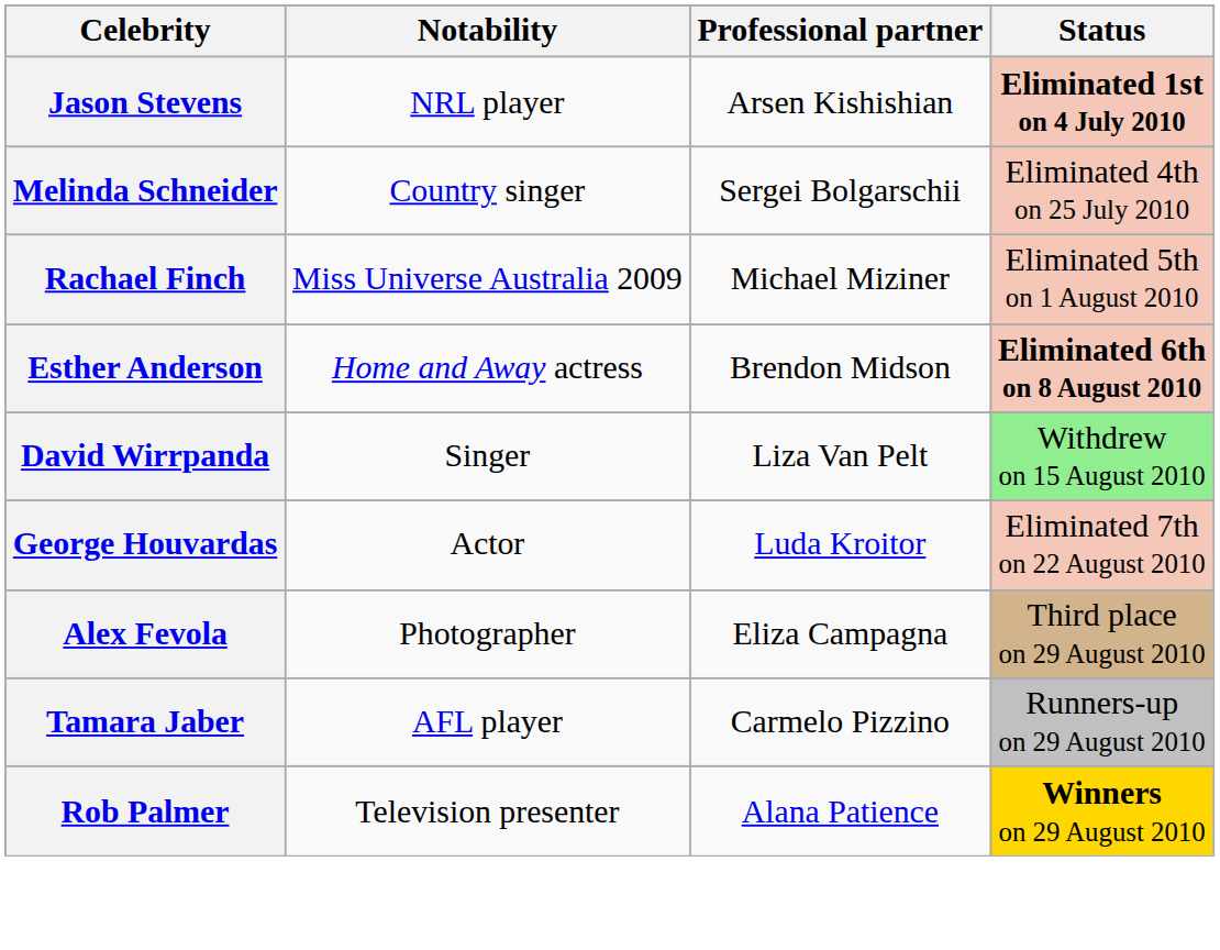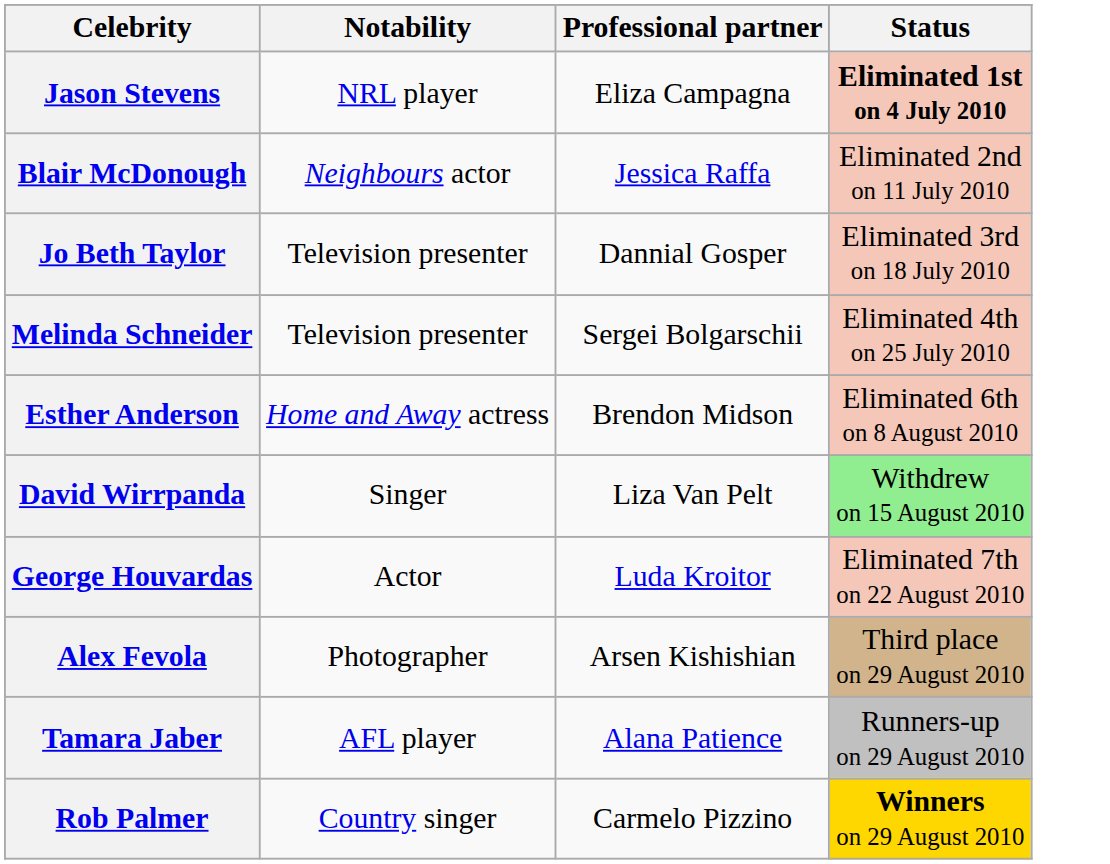 <table class="wikitable sortable" style="text-align:center;">
 <tr>
 <th scope="col">Celebrity</th>
 <th scope="col" class="unsortable">Notability</th>
 <th scope="col">Professional partner</th>
 <th scope="col">Status</th>
 </tr>
 <tr>
 <th scope="row"><a href='#'>Jason Stevens</a></th>
 <td><a href='#'>NRL</a> player</td>
-<td>Arsen Kishishian</td>
+<td>Eliza Campagna</td>
 <td bgcolor="f4c7b8"><strong>Eliminated 1st<br><small>on 4 July 2010</small></strong></td>
 </tr>
 <tr>
+<th scope="row"><a href='#'>Blair McDonough</a></th>
+<td><em><a href='#'>Neighbours</a></em> actor</td>
+<td><a href='#'>Jessica Raffa</a></td>
+<td bgcolor="f4c7b8">Eliminated 2nd<br><small>on 11 July 2010</small></td>
+</tr>
+<tr>
+<th scope="row"><a href='#'>Jo Beth Taylor</a></th>
+<td>Television presenter</td>
+<td>Dannial Gosper</td>
+<td bgcolor="f4c7b8">Eliminated 3rd<br><small>on 18 July 2010</small></td>
+</tr>
+<tr>
 <th scope="row"><a href='#'>Melinda Schneider</a></th>
-<td><a href='#'>Country</a> singer</td>
+<td>Television presenter</td>
 <td>Sergei Bolgarschii</td>
 <td bgcolor="f4c7b8">Eliminated 4th<br><small>on 25 July 2010</small></td>
-</tr>
-<tr>
-<th scope="row"><a href='#'>Rachael Finch</a></th>
-<td><a href='#'>Miss Universe Australia</a> 2009</td>
-<td>Michael Miziner</td>
-<td bgcolor="f4c7b8">Eliminated 5th<br><small>on 1 August 2010</small></td>
 </tr>
 <tr>
 <th scope="row"><a href='#'>Esther Anderson</a></th>
 <td><em><a href='#'>Home and Away</a></em> actress</td>
 <td>Brendon Midson</td>
-<td bgcolor="f4c7b8"><strong>Eliminated 6th<br><small>on 8 August 2010</small></strong></td>
+<td bgcolor="f4c7b8">Eliminated 6th<br><small>on 8 August 2010</small></td>
 </tr>
 <tr>
 <th scope="row"><a href='#'>David Wirrpanda</a></th>
 <td>Singer</td>
 <td>Liza Van Pelt</td>
 <td bgcolor="lightgreen">Withdrew<br><small>on 15 August 2010</small></td>
 </tr>
 <tr>
 <th scope="row"><a href='#'>George Houvardas</a></th>
 <td>Actor</td>
 <td><a href='#'>Luda Kroitor</a></td>
 <td bgcolor="f4c7b8">Eliminated 7th<br><small>on 22 August 2010</small></td>
 </tr>
 <tr>
 <th scope="row"><a href='#'>Alex Fevola</a></th>
 <td>Photographer</td>
-<td>Eliza Campagna</td>
+<td>Arsen Kishishian</td>
 <td bgcolor="tan">Third place<br><small>on 29 August 2010</small></td>
 </tr>
 <tr>
 <th scope="row"><a href='#'>Tamara Jaber</a></th>
 <td><a href='#'>AFL</a> player</td>
-<td>Carmelo Pizzino</td>
+<td><a href='#'>Alana Patience</a></td>
 <td bgcolor="silver">Runners-up<br><small>on 29 August 2010</small></td>
 </tr>
 <tr>
 <th scope="row"><a href='#'>Rob Palmer</a></th>
-<td>Television presenter</td>
-<td><a href='#'>Alana Patience</a></td>
+<td><a href='#'>Country</a> singer</td>
+<td>Carmelo Pizzino</td>
 <td bgcolor="gold"><strong>Winners</strong><br><small>on 29 August 2010</small></td>
 </tr>
 </table>
